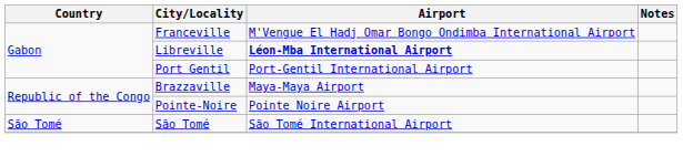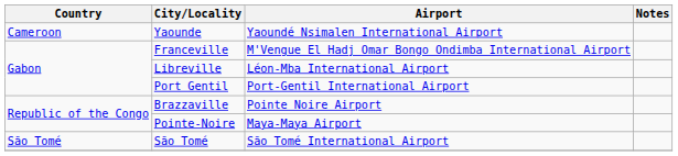 <table class="sortable wikitable">
 <tr>
 <th>Country</th>
 <th>City/Locality</th>
 <th>Airport</th>
 <th>Notes</th>
+</tr>
+<tr>
+<td><a href='#'>Cameroon</a></td>
+<td><a href='#'>Yaounde</a></td>
+<td><a href='#'>Yaoundé Nsimalen International Airport</a></td>
+<td></td>
 </tr>
 <tr>
 <td rowspan=3><a href='#'>Gabon</a></td>
 <td><a href='#'>Franceville</a></td>
 <td><a href='#'>M'Vengue El Hadj Omar Bongo Ondimba International Airport</a></td>
 <td></td>
 </tr>
 <tr>
 <td><a href='#'>Libreville</a></td>
-<td><strong><a href='#'>Léon-Mba International Airport</a></strong></td>
+<td><a href='#'>Léon-Mba International Airport</a></td>
 <td></td>
 </tr>
 <tr>
 <td><a href='#'>Port Gentil</a></td>
 <td><a href='#'>Port-Gentil International Airport</a></td>
 <td></td>
 </tr>
 <tr>
 <td rowspan=2><a href='#'>Republic of the Congo</a></td>
 <td><a href='#'>Brazzaville</a></td>
-<td><a href='#'>Maya-Maya Airport</a></td>
+<td><a href='#'>Pointe Noire Airport</a></td>
 <td></td>
 </tr>
 <tr>
 <td><a href='#'>Pointe-Noire</a></td>
-<td><a href='#'>Pointe Noire Airport</a></td>
+<td><a href='#'>Maya-Maya Airport</a></td>
 <td></td>
 </tr>
 <tr>
 <td><a href='#'>São Tomé</a></td>
 <td><a href='#'>São Tomé</a></td>
 <td><a href='#'>São Tomé International Airport</a></td>
 <td></td>
 </tr>
 <tr>
 </tr>
 </table>
